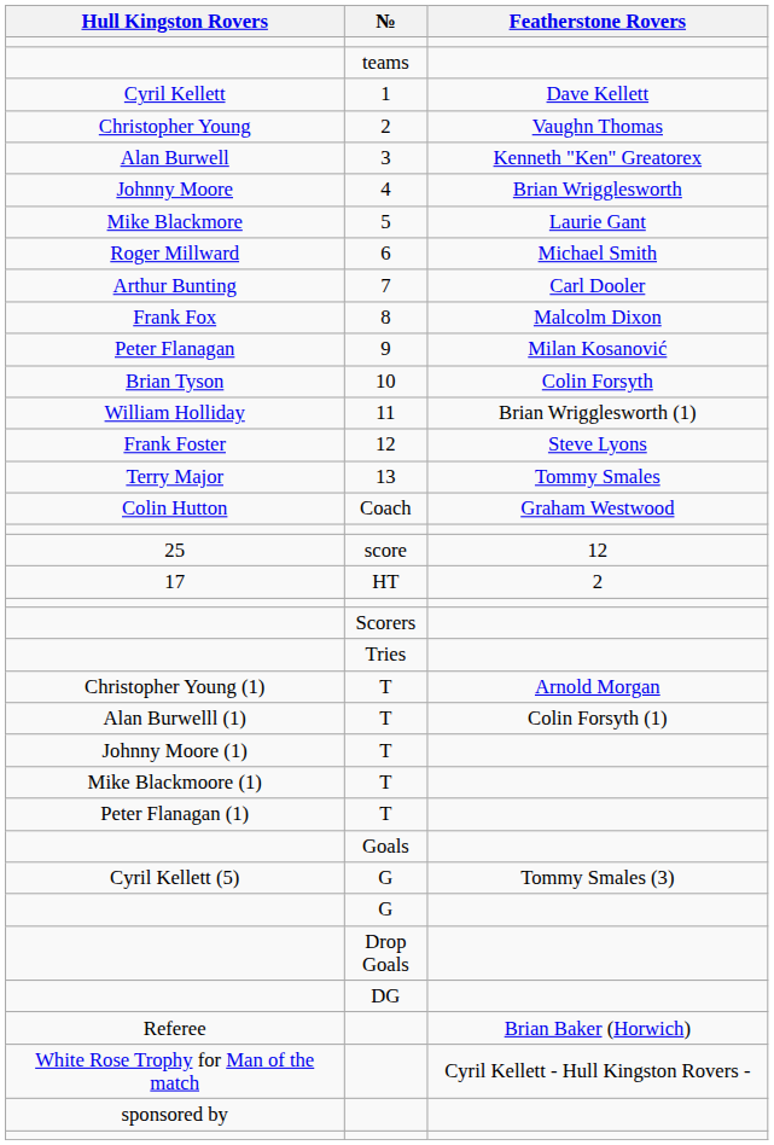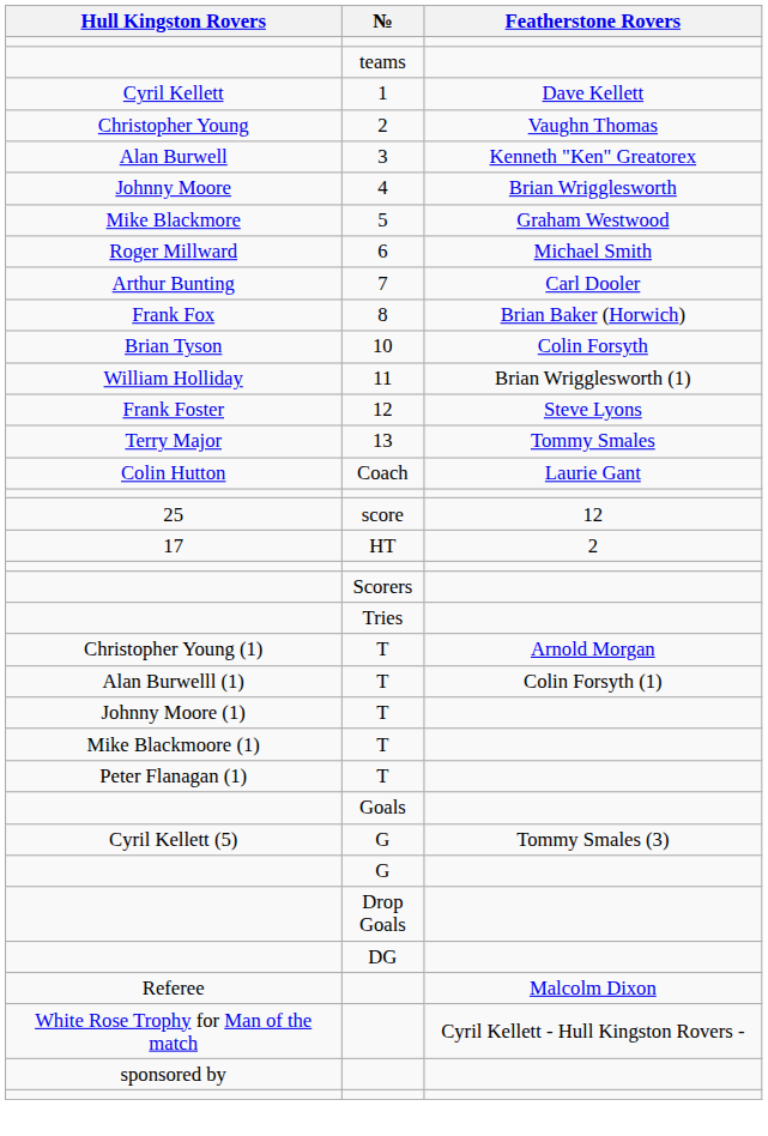 <table class="wikitable" style="text-align:center;">
 <tr>
 <th width=280 abbr=winner><a href='#'>Hull Kingston Rovers</a></th>
 <th width=60 abbr="Number">№</th>
 <th width=280 abbr=runner-up><a href='#'>Featherstone Rovers</a></th>
 </tr>
 <tr>
 <td></td>
 <td></td>
 <td></td>
 </tr>
 <tr>
 <td></td>
 <td>teams</td>
 <td></td>
 </tr>
 <tr>
 <td><a href='#'>Cyril Kellett</a></td>
 <td>1</td>
 <td><a href='#'>Dave Kellett</a></td>
 </tr>
 <tr>
 <td><a href='#'>Christopher Young</a></td>
 <td>2</td>
 <td><a href='#'>Vaughn Thomas</a></td>
 </tr>
 <tr>
 <td><a href='#'>Alan Burwell</a></td>
 <td>3</td>
 <td><a href='#'>Kenneth "Ken" Greatorex</a></td>
 </tr>
 <tr>
 <td><a href='#'>John</a><a href='#'>ny Moore</a></td>
 <td>4</td>
 <td><a href='#'>Brian Wrigglesworth</a></td>
 </tr>
 <tr>
 <td><a href='#'>Mike Blackmore</a></td>
 <td>5</td>
-<td><a href='#'>Laurie Gant</a></td>
+<td><a href='#'>Graham Westwood</a></td>
 </tr>
 <tr>
 <td><a href='#'>Roger Millward</a></td>
 <td>6</td>
 <td><a href='#'>Michael Smith</a></td>
 </tr>
 <tr>
 <td><a href='#'>Arthur Bunting</a></td>
 <td>7</td>
 <td><a href='#'>Carl Dooler</a></td>
 </tr>
 <tr>
 <td><a href='#'>Frank Fox</a></td>
 <td>8</td>
-<td><a href='#'>Malcolm Dixon</a></td>
-</tr>
-<tr>
-<td><a href='#'>Peter Flanagan</a></td>
-<td>9</td>
-<td><a href='#'>Milan Kosanović</a></td>
+<td><a href='#'>Brian Baker</a> (<a href='#'>Horwich</a>)</td>
 </tr>
 <tr>
 <td><a href='#'>Brian Tyson</a></td>
 <td>10</td>
 <td><a href='#'>Colin Forsyth</a></td>
 </tr>
 <tr>
 <td><a href='#'>William Holliday</a></td>
 <td>11</td>
 <td>Brian Wrigglesworth (1)</td>
 </tr>
 <tr>
 <td><a href='#'>Frank Foster</a></td>
 <td>12</td>
 <td><a href='#'>Steve Lyons</a></td>
 </tr>
 <tr>
 <td><a href='#'>Terry Major</a></td>
 <td>13</td>
 <td><a href='#'>Tommy Smales</a></td>
 </tr>
 <tr>
 <td><a href='#'>Colin Hutton</a></td>
 <td>Coach</td>
-<td><a href='#'>Graham Westwood</a></td>
+<td><a href='#'>Laurie Gant</a></td>
 </tr>
 <tr>
 <td></td>
 <td></td>
 <td></td>
 </tr>
 <tr>
 <td>25</td>
 <td>score</td>
 <td>12</td>
 </tr>
 <tr>
 <td>17</td>
 <td>HT</td>
 <td>2</td>
 </tr>
 <tr>
 <td></td>
 <td></td>
 <td></td>
 </tr>
 <tr>
 <td></td>
 <td>Scorers</td>
 <td></td>
 </tr>
 <tr>
 <td></td>
 <td>Tries</td>
 <td></td>
 </tr>
 <tr>
 <td>Christopher Young (1)</td>
 <td>T</td>
 <td><a href='#'>Arnold Morgan</a></td>
 </tr>
 <tr>
 <td>Alan Burwelll (1)</td>
 <td>T</td>
 <td>Colin Forsyth (1)</td>
 </tr>
 <tr>
 <td>Johnny Moore (1)</td>
 <td>T</td>
 <td></td>
 </tr>
 <tr>
 <td>Mike Blackmoore (1)</td>
 <td>T</td>
 <td></td>
 </tr>
 <tr>
 <td>Peter Flanagan (1)</td>
 <td>T</td>
 <td></td>
 </tr>
 <tr>
 <td></td>
 <td>Goals</td>
 <td></td>
 </tr>
 <tr>
 <td>Cyril Kellett (5)</td>
 <td>G</td>
 <td>Tommy Smales (3)</td>
 </tr>
 <tr>
 <td></td>
 <td>G</td>
 <td></td>
 </tr>
 <tr>
 <td></td>
 <td>Drop Goals</td>
 <td></td>
 </tr>
 <tr>
 <td></td>
 <td>DG</td>
 <td></td>
 </tr>
 <tr>
 <td>Referee</td>
 <td></td>
-<td><a href='#'>Brian Baker</a> (<a href='#'>Horwich</a>)</td>
+<td><a href='#'>Malcolm Dixon</a></td>
 </tr>
 <tr>
 <td><a href='#'>White Rose Trophy</a> for <a href='#'>Man of the match</a></td>
 <td></td>
 <td>Cyril Kellett - Hull Kingston Rovers - </td>
 </tr>
 <tr>
 <td>sponsored by</td>
 <td></td>
 <td></td>
 </tr>
 <tr>
 <td></td>
 <td></td>
 <td></td>
 </tr>
 </table>
